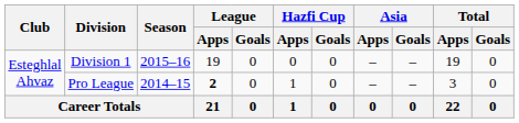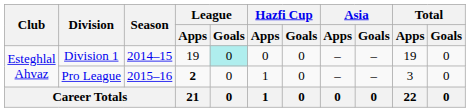 <table class="wikitable" style="text-align: center;">
 <tr>
 <th rowspan="2">Club</th>
 <th rowspan="2">Division</th>
 <th rowspan="2">Season</th>
 <th colspan="2">League</th>
 <th colspan="2"><a href='#'>Hazfi Cup</a></th>
 <th colspan="2"><a href='#'>Asia</a></th>
 <th colspan="2">Total</th>
 </tr>
 <tr>
 <th>Apps</th>
 <th>Goals</th>
 <th>Apps</th>
 <th>Goals</th>
 <th>Apps</th>
 <th>Goals</th>
 <th>Apps</th>
 <th>Goals</th>
 </tr>
 <tr>
 <td rowspan="2"><a href='#'>Esteghlal<br>Ahvaz</a></td>
 <td><a href='#'>Division 1</a></td>
-<td><a href='#'>2015–16</a></td>
+<td><a href='#'>2014–15</a></td>
 <td>19</td>
-<td>0</td>
+<td style="background: paleturquoise;">0</td>
 <td>0</td>
 <td>0</td>
 <td>–</td>
 <td>–</td>
 <td>19</td>
 <td>0</td>
 </tr>
 <tr>
 <td><a href='#'>Pro League</a></td>
-<td><a href='#'>2014–15</a></td>
+<td><a href='#'>2015–16</a></td>
 <td><strong>2</strong></td>
 <td>0</td>
 <td>1</td>
 <td>0</td>
 <td>–</td>
 <td>–</td>
 <td>3</td>
 <td>0</td>
 </tr>
 <tr>
 <th colspan=3>Career Totals</th>
 <th>21</th>
 <th>0</th>
 <th>1</th>
 <th>0</th>
 <th>0</th>
 <th>0</th>
 <th>22</th>
 <th>0</th>
 </tr>
 </table>
